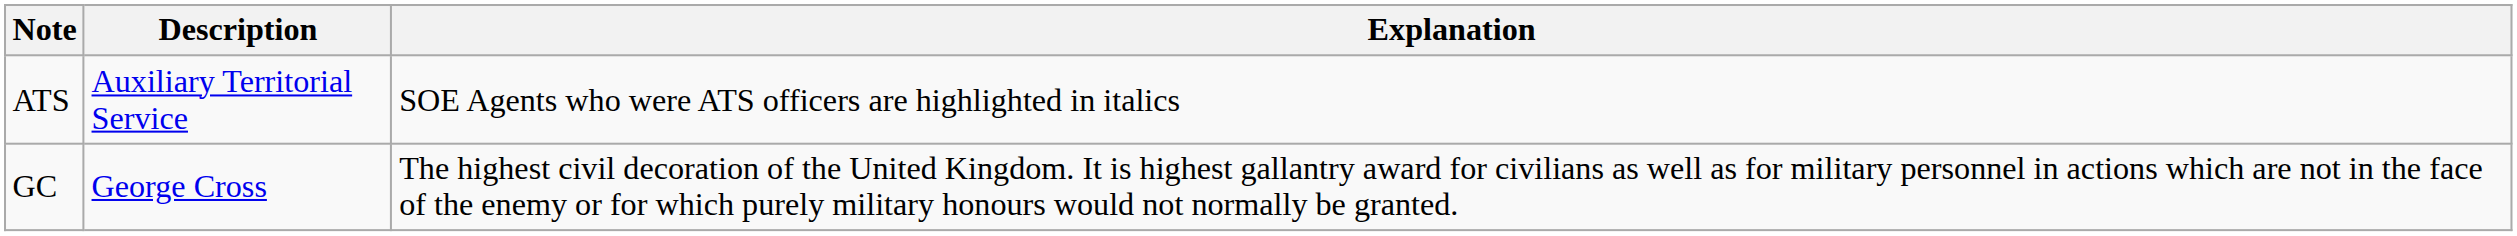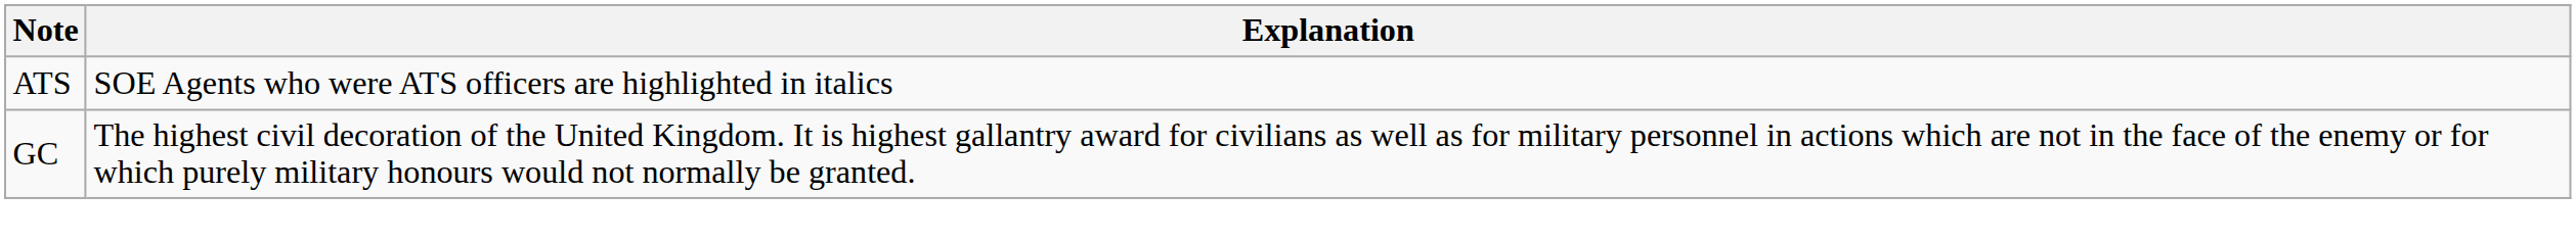 <table class="wikitable">
 <tr>
 <th>Note</th>
-<th>Description</th>
 <th>Explanation</th>
 </tr>
 <tr>
 <td>ATS</td>
-<td><a href='#'>Auxiliary Territorial Service</a></td>
 <td>SOE Agents who were ATS officers are highlighted in italics</td>
 </tr>
 <tr>
 <td>GC</td>
-<td><a href='#'>George Cross</a></td>
 <td>The highest civil decoration of the United Kingdom. It is highest gallantry award for civilians as well as for military personnel in actions which are not in the face of the enemy or for which purely military honours would not normally be granted.</td>
 </tr>
 </table>
